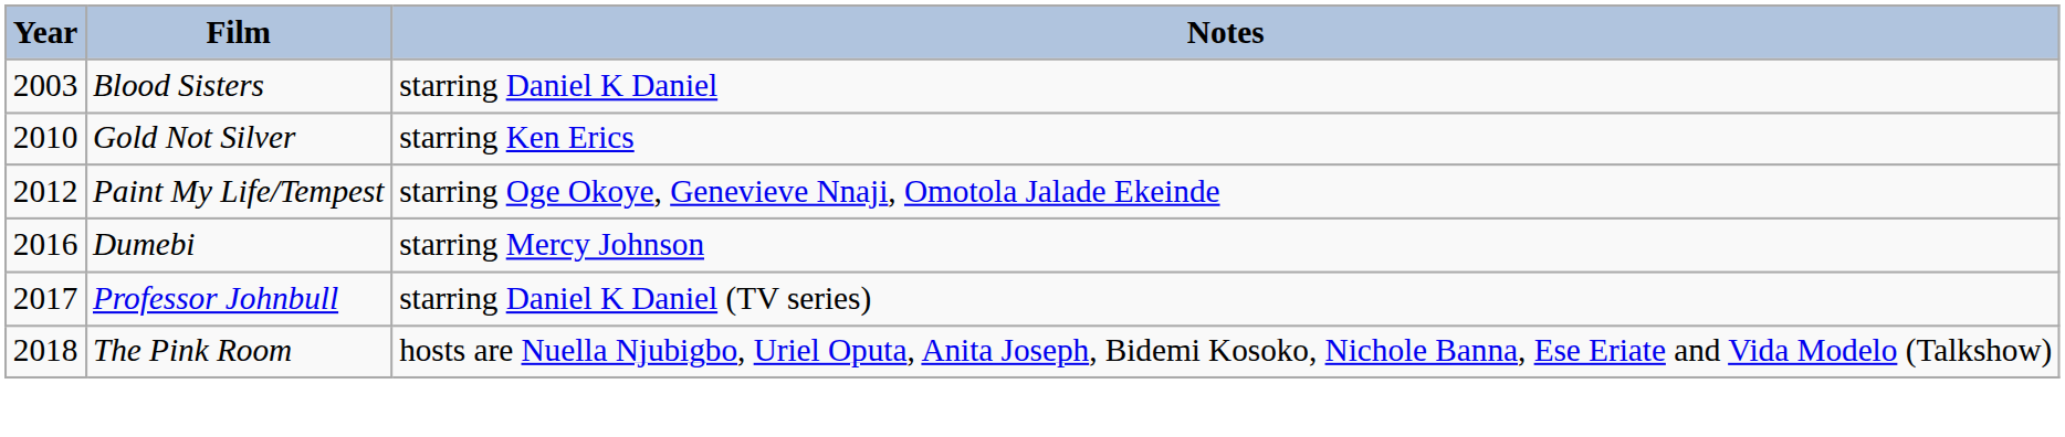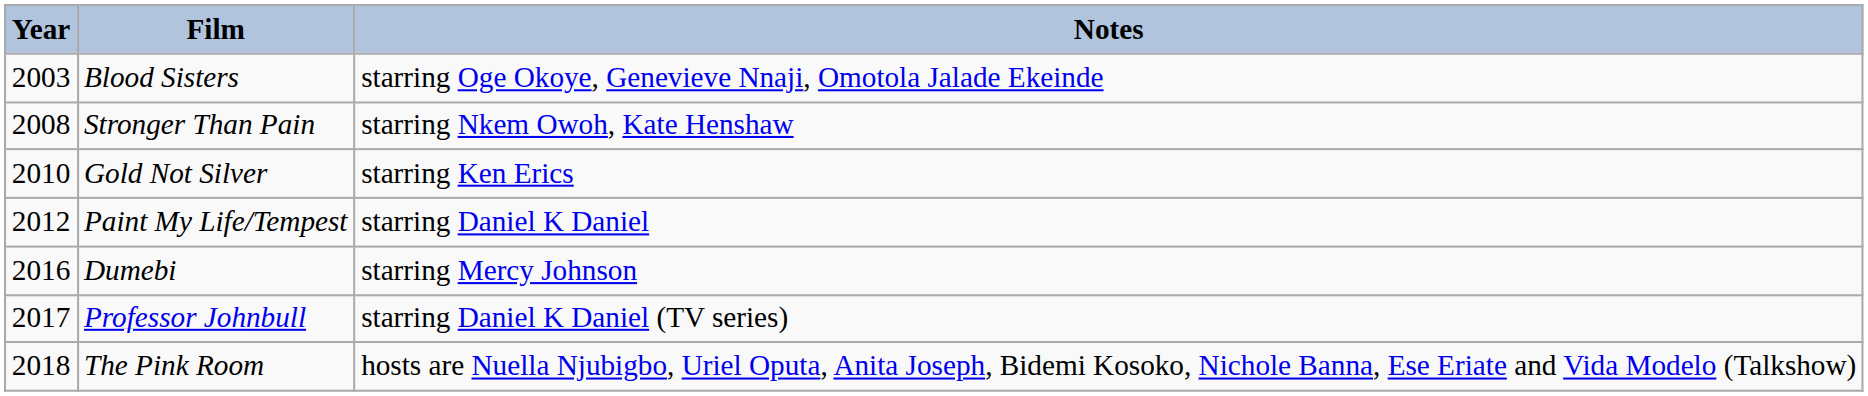 <table class="wikitable" style="font-size:90%;">
 <tr>
 <th style="background:#B0C4DE;">Year</th>
 <th style="background:#B0C4DE;">Film</th>
 <th style="background:#B0C4DE;">Notes</th>
 </tr>
 <tr>
 <td>2003</td>
 <td><em>Blood Sisters</em></td>
-<td>starring <a href='#'>Daniel K Daniel</a></td>
+<td>starring <a href='#'>Oge Okoye</a>, <a href='#'>Genevieve Nnaji</a>, <a href='#'>Omotola Jalade Ekeinde</a></td>
+</tr>
+<tr>
+<td>2008</td>
+<td><em>Stronger Than Pain</em></td>
+<td>starring <a href='#'>Nkem Owoh</a>, <a href='#'>Kate Henshaw</a></td>
 </tr>
 <tr>
 <td>2010</td>
 <td><em>Gold Not Silver</em></td>
 <td>starring <a href='#'>Ken Erics</a></td>
 </tr>
 <tr>
 <td>2012</td>
 <td><em>Paint My Life/Tempest</em></td>
-<td>starring <a href='#'>Oge Okoye</a>, <a href='#'>Genevieve Nnaji</a>, <a href='#'>Omotola Jalade Ekeinde</a></td>
+<td>starring <a href='#'>Daniel K Daniel</a></td>
 </tr>
 <tr>
 <td>2016</td>
 <td><em>Dumebi</em></td>
 <td>starring <a href='#'>Mercy Johnson</a></td>
 </tr>
 <tr>
 <td>2017</td>
 <td><em><a href='#'>Professor Johnbull</a></em></td>
 <td>starring <a href='#'>Daniel K Daniel</a> (TV series)</td>
 </tr>
 <tr>
 <td>2018</td>
 <td><em>The Pink Room</em></td>
 <td>hosts are <a href='#'>Nuella Njubigbo</a>, <a href='#'>Uriel Oputa</a>, <a href='#'>Anita Joseph</a>, Bidemi Kosoko, <a href='#'>Nichole Banna</a>, <a href='#'>Ese Eriate</a> and <a href='#'>Vida Modelo</a> (Talkshow)</td>
 </tr>
 </table>
